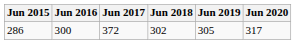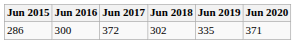 <table class="wikitable">
 <tr>
 <th>Jun 2015</th>
 <th>Jun 2016</th>
 <th>Jun 2017</th>
 <th>Jun 2018</th>
 <th>Jun 2019</th>
 <th>Jun 2020</th>
 </tr>
 <tr>
 <td>286</td>
 <td>300</td>
 <td>372</td>
 <td>302</td>
-<td>305</td>
-<td>317</td>
+<td>335</td>
+<td>371</td>
 </tr>
 </table>
